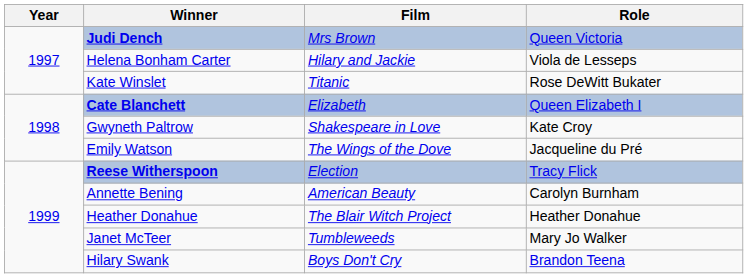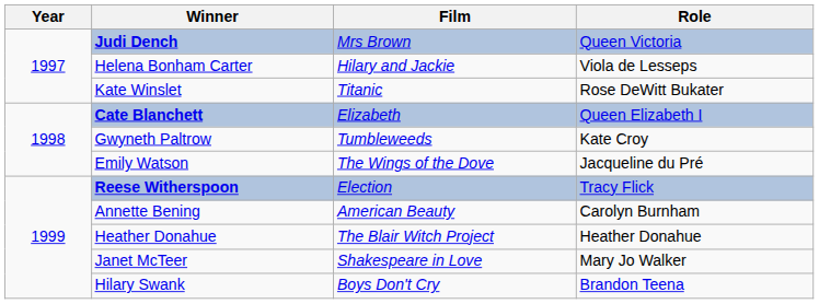 <table class="wikitable" width="95%" cellpadding="5">
 <tr>
 <th width="100"><strong>Year</strong></th>
 <th width="300"><strong>Winner</strong></th>
 <th width="300"><strong>Film</strong></th>
 <th width="300"><strong>Role</strong></th>
 </tr>
 <tr>
 <td rowspan="3" style="text-align:center;"><a href='#'>1997</a></td>
 <td style="background:#B0C4DE;"><strong><a href='#'>Judi Dench</a></strong></td>
 <td style="background:#B0C4DE;"><em><a href='#'>Mrs Brown</a></em></td>
 <td style="background:#B0C4DE;"><a href='#'>Queen Victoria</a></td>
 </tr>
 <tr>
 <td><a href='#'>Helena Bonham Carter</a></td>
 <td><em><a href='#'>Hilary and Jackie</a></em></td>
 <td>Viola de Lesseps</td>
 </tr>
 <tr>
 <td><a href='#'>Kate Winslet</a></td>
 <td><em><a href='#'>Titanic</a></em></td>
 <td>Rose DeWitt Bukater</td>
 </tr>
 <tr>
 <td rowspan="3" style="text-align:center;"><a href='#'>1998</a></td>
 <td style="background:#B0C4DE;"><strong><a href='#'>Cate Blanchett</a></strong></td>
 <td style="background:#B0C4DE;"><em><a href='#'>Elizabeth</a></em></td>
 <td style="background:#B0C4DE;"><a href='#'>Queen Elizabeth I</a></td>
 </tr>
 <tr>
 <td><a href='#'>Gwyneth Paltrow</a></td>
-<td><em><a href='#'>Shakespeare in Love</a></em></td>
+<td><em><a href='#'>Tumbleweeds</a></em></td>
 <td>Kate Croy</td>
 </tr>
 <tr>
 <td><a href='#'>Emily Watson</a></td>
 <td><em><a href='#'>The Wings of the Dove</a></em></td>
 <td>Jacqueline du Pré</td>
 </tr>
 <tr>
 <td rowspan="5" style="text-align:center;"><a href='#'>1999</a></td>
 <td style="background:#B0C4DE;"><strong><a href='#'>Reese Witherspoon</a></strong></td>
 <td style="background:#B0C4DE;"><em><a href='#'>Election</a></em></td>
 <td style="background:#B0C4DE;"><a href='#'>Tracy Flick</a></td>
 </tr>
 <tr>
 <td><a href='#'>Annette Bening</a></td>
 <td><em><a href='#'>American Beauty</a></em></td>
 <td>Carolyn Burnham</td>
 </tr>
 <tr>
 <td><a href='#'>Heather Donahue</a></td>
 <td><em><a href='#'>The Blair Witch Project</a></em></td>
 <td>Heather Donahue</td>
 </tr>
 <tr>
 <td><a href='#'>Janet McTeer</a></td>
-<td><em><a href='#'>Tumbleweeds</a></em></td>
+<td><em><a href='#'>Shakespeare in Love</a></em></td>
 <td>Mary Jo Walker</td>
 </tr>
 <tr>
 <td><a href='#'>Hilary Swank</a></td>
 <td><em><a href='#'>Boys Don't Cry</a></em></td>
 <td><a href='#'>Brandon Teena</a></td>
 </tr>
 </table>
